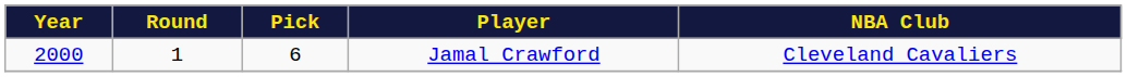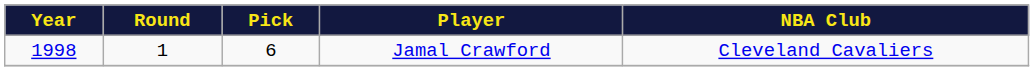 <table class="wikitable" width="80%">
 <tr align="center"  style="background:#121840;color:#F8E616;">
 <td><strong>Year</strong></td>
 <td><strong>Round</strong></td>
 <td><strong>Pick</strong></td>
 <td><strong>Player</strong></td>
 <td><strong>NBA Club</strong></td>
 </tr>
 <tr align="center" bgcolor="">
-<td><a href='#'>2000</a></td>
+<td><a href='#'>1998</a></td>
 <td>1</td>
 <td>6</td>
 <td><a href='#'>Jamal Crawford</a></td>
 <td><a href='#'>Cleveland Cavaliers</a></td>
 </tr>
 <tr align="center" bgcolor="">
 </tr>
 </table>
